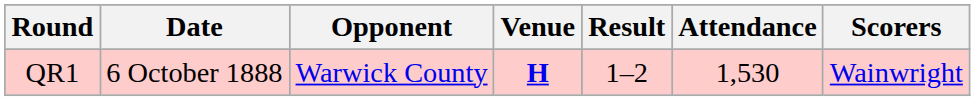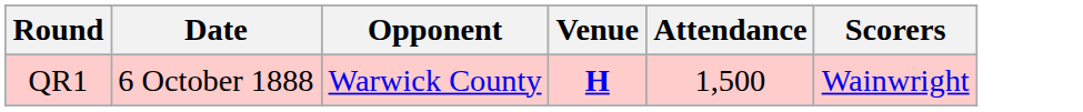 <table class="wikitable" style="font-size:100%; text-align:center">
 <tr>
 <th>Round</th>
 <th>Date</th>
 <th>Opponent</th>
 <th>Venue</th>
-<th>Result</th>
 <th>Attendance</th>
 <th>Scorers</th>
 </tr>
 <tr style="background-color: #FFCCCC;">
 <td>QR1</td>
 <td>6 October 1888</td>
 <td><a href='#'>Warwick County</a></td>
 <td><strong><a href='#'>H</a></strong></td>
-<td>1–2</td>
-<td>1,530</td>
+<td>1,500</td>
 <td><a href='#'>Wainwright</a></td>
 </tr>
 </table>
